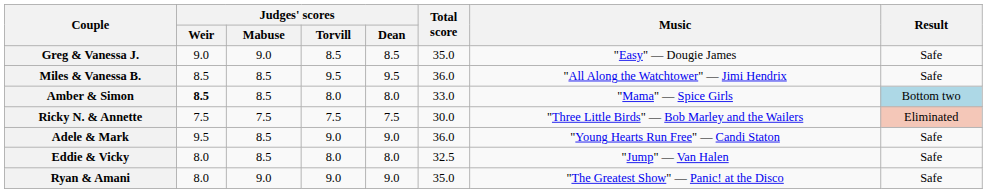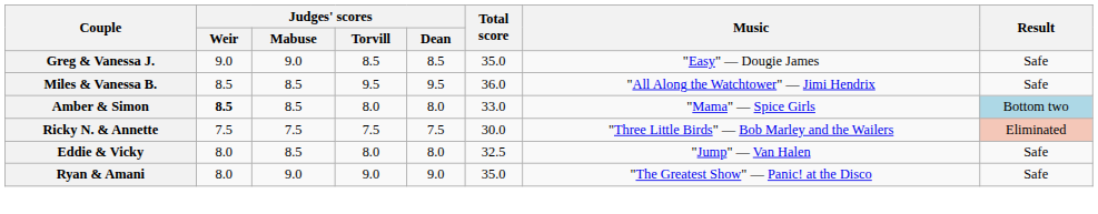 <table class="wikitable sortable" style="text-align:center; font-size:90%; width:90%">
 <tr>
 <th scope="col" rowspan=2>Couple</th>
 <th scope="col" colspan=4 class="unsortable">Judges' scores</th>
 <th scope="col" rowspan=2>Total<br>score</th>
 <th scope="col" rowspan=2 class="unsortable">Music</th>
 <th scope="col" rowspan=2 class="unsortable">Result</th>
 </tr>
 <tr>
 <th class="unsortable">Weir</th>
 <th class="unsortable">Mabuse</th>
 <th class="unsortable">Torvill</th>
 <th class="unsortable">Dean</th>
 </tr>
 <tr>
 <th scope="row">Greg & Vanessa J.</th>
 <td>9.0</td>
 <td>9.0</td>
 <td>8.5</td>
 <td>8.5</td>
 <td>35.0</td>
 <td>"<a href='#'>Easy</a>" — Dougie James</td>
 <td>Safe</td>
 </tr>
 <tr>
 <th scope="row">Miles & Vanessa B.</th>
 <td>8.5</td>
 <td>8.5</td>
 <td>9.5</td>
 <td>9.5</td>
 <td>36.0</td>
 <td>"<a href='#'>All Along the Watchtower</a>" — <a href='#'>Jimi Hendrix</a></td>
 <td>Safe</td>
 </tr>
 <tr>
 <th scope="row">Amber & Simon</th>
 <td><strong>8.5</strong></td>
 <td>8.5</td>
 <td>8.0</td>
 <td>8.0</td>
 <td>33.0</td>
 <td>"<a href='#'>Mama</a>" — <a href='#'>Spice Girls</a></td>
 <td bgcolor="lightblue">Bottom two</td>
 </tr>
 <tr>
 <th scope="row">Ricky N. & Annette</th>
 <td>7.5</td>
 <td>7.5</td>
 <td>7.5</td>
 <td>7.5</td>
 <td>30.0</td>
 <td>"<a href='#'>Three Little Birds</a>" — <a href='#'>Bob Marley and the Wailers</a></td>
 <td bgcolor="f4c7b8">Eliminated</td>
 </tr>
 <tr>
-<th scope="row">Adele & Mark</th>
-<td>9.5</td>
-<td>8.5</td>
-<td>9.0</td>
-<td>9.0</td>
-<td>36.0</td>
-<td>"<a href='#'>Young Hearts Run Free</a>" — <a href='#'>Candi Staton</a></td>
-<td>Safe</td>
-</tr>
-<tr>
 <th scope="row">Eddie & Vicky</th>
 <td>8.0</td>
 <td>8.5</td>
 <td>8.0</td>
 <td>8.0</td>
 <td>32.5</td>
 <td>"<a href='#'>Jump</a>" — <a href='#'>Van Halen</a></td>
 <td>Safe</td>
 </tr>
 <tr>
 <th scope="row">Ryan & Amani</th>
 <td>8.0</td>
 <td>9.0</td>
 <td>9.0</td>
 <td>9.0</td>
 <td>35.0</td>
 <td>"<a href='#'>The Greatest Show</a>" — <a href='#'>Panic! at the Disco</a></td>
 <td>Safe</td>
 </tr>
 </table>
